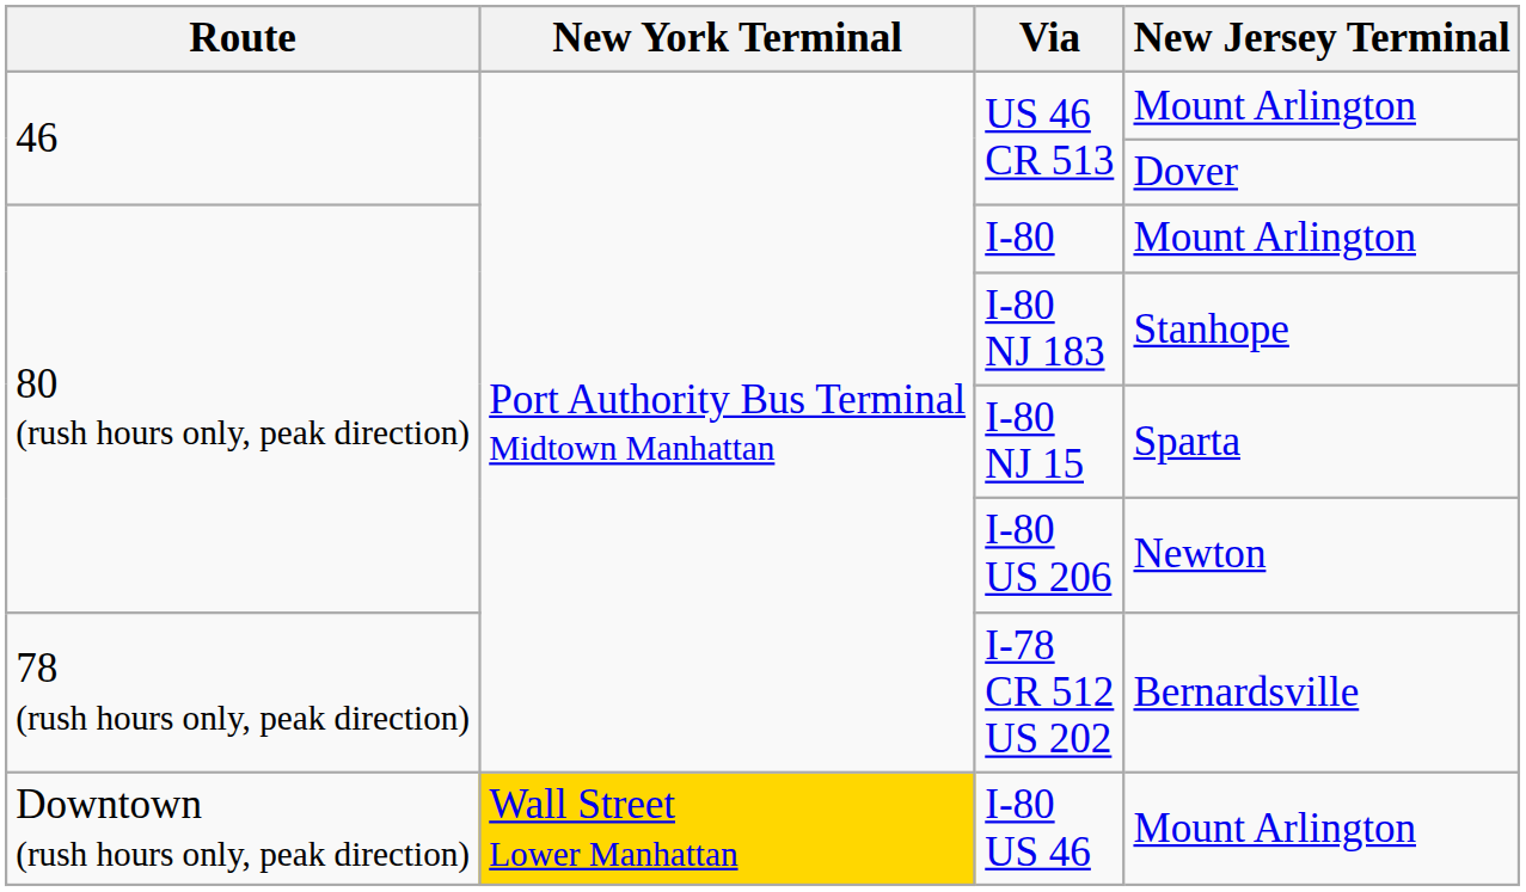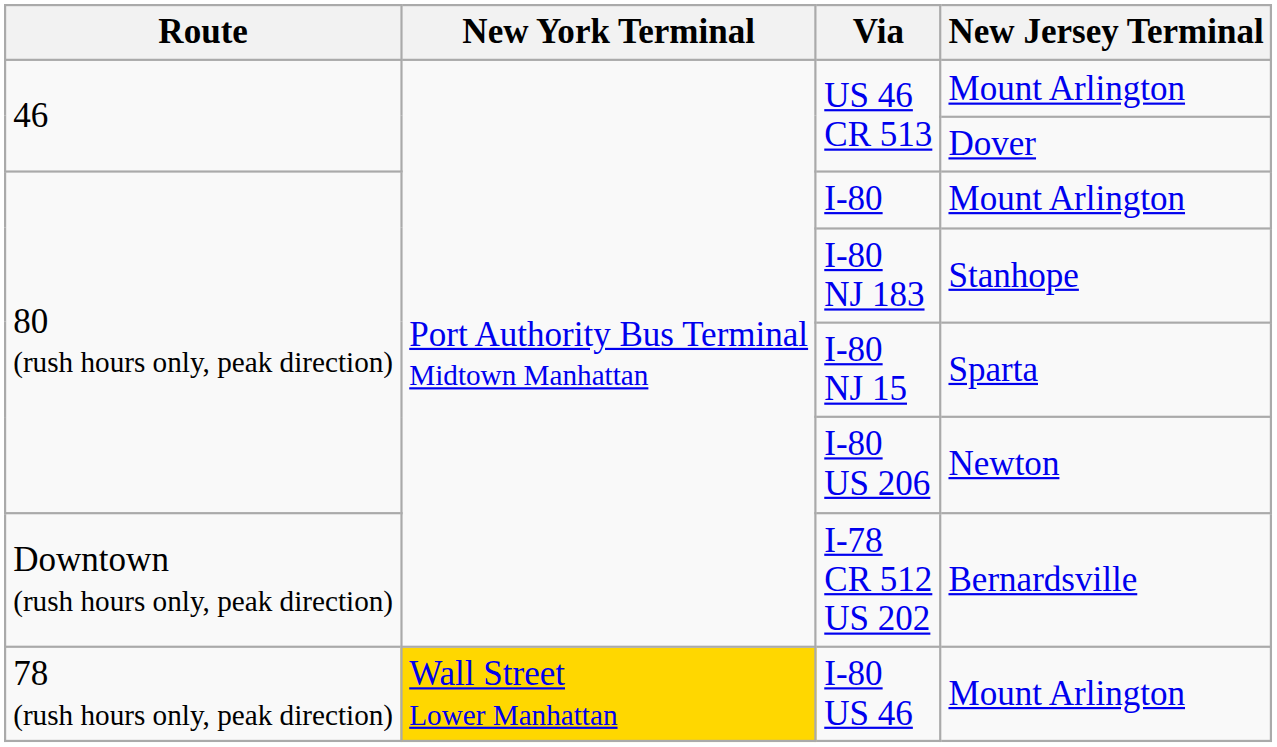 <table class="wikitable">
 <tr>
 <th>Route</th>
 <th>New York Terminal</th>
 <th>Via</th>
 <th>New Jersey Terminal</th>
 </tr>
 <tr>
 <td rowspan="2">46</td>
 <td rowspan="7"><a href='#'>Port Authority Bus Terminal</a><br><small><a href='#'>Midtown Manhattan</a></small></td>
 <td rowspan="2"><a href='#'>US 46</a><br><a href='#'>CR 513</a></td>
 <td><a href='#'>Mount Arlington</a></td>
 </tr>
 <tr>
 <td><a href='#'>Dover</a></td>
 </tr>
 <tr>
 <td rowspan="4">80<br><small>(rush hours only, peak direction)</small></td>
 <td><a href='#'>I-80</a></td>
 <td><a href='#'>Mount Arlington</a></td>
 </tr>
 <tr>
 <td><a href='#'>I-80</a><br><a href='#'>NJ 183</a></td>
 <td><a href='#'>Stanhope</a></td>
 </tr>
 <tr>
 <td><a href='#'>I-80</a><br><a href='#'>NJ 15</a></td>
 <td><a href='#'>Sparta</a></td>
 </tr>
 <tr>
 <td><a href='#'>I-80</a><br><a href='#'>US 206</a></td>
 <td><a href='#'>Newton</a></td>
 </tr>
 <tr>
-<td>78<br><small>(rush hours only, peak direction)</small></td>
+<td>Downtown<br><small>(rush hours only, peak direction)</small></td>
 <td><a href='#'>I-78</a><br><a href='#'>CR 512</a><br><a href='#'>US 202</a></td>
 <td><a href='#'>Bernardsville</a></td>
 </tr>
 <tr>
-<td>Downtown<br><small>(rush hours only, peak direction)</small></td>
+<td>78<br><small>(rush hours only, peak direction)</small></td>
 <td style="background: gold;"><a href='#'>Wall Street</a><br><small><a href='#'>Lower Manhattan</a></small></td>
 <td><a href='#'>I-80</a><br><a href='#'>US 46</a></td>
 <td><a href='#'>Mount Arlington</a></td>
 </tr>
 </table>
